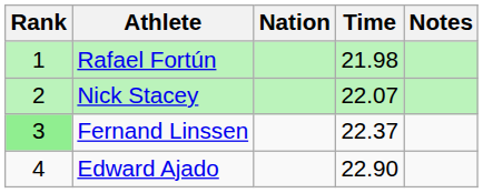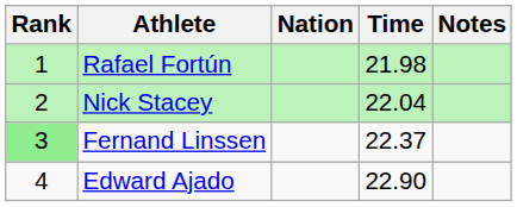 <table class="wikitable sortable" style="text-align:center">
 <tr>
 <th>Rank</th>
 <th>Athlete</th>
 <th>Nation</th>
 <th>Time</th>
 <th>Notes</th>
 </tr>
 <tr bgcolor=bbf3bb>
 <td>1</td>
 <td align=left><a href='#'>Rafael Fortún</a></td>
 <td align=left></td>
 <td>21.98</td>
 <td></td>
 </tr>
 <tr bgcolor=bbf3bb>
 <td>2</td>
 <td align=left><a href='#'>Nick Stacey</a></td>
 <td align=left></td>
-<td>22.07</td>
+<td>22.04</td>
 <td></td>
 </tr>
 <tr>
 <td style="background: lightgreen;">3</td>
 <td align=left><a href='#'>Fernand Linssen</a></td>
 <td align=left></td>
 <td>22.37</td>
 <td></td>
 </tr>
 <tr>
 <td>4</td>
 <td align=left><a href='#'>Edward Ajado</a></td>
 <td align=left></td>
 <td>22.90</td>
 <td></td>
 </tr>
 </table>
